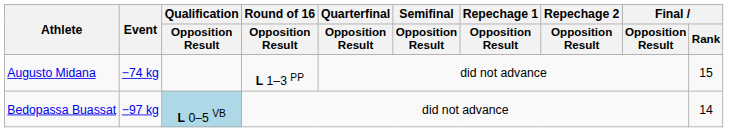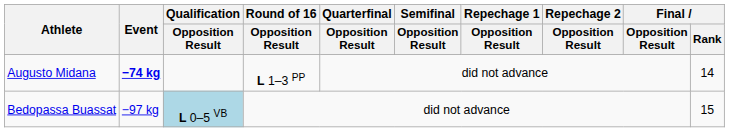 <table class="wikitable" style="font-size:90%">
 <tr>
 <th rowspan=2>Athlete</th>
 <th rowspan=2>Event</th>
 <th>Qualification</th>
 <th>Round of 16</th>
 <th>Quarterfinal</th>
 <th>Semifinal</th>
 <th>Repechage 1</th>
 <th>Repechage 2</th>
 <th colspan=2>Final / </th>
 </tr>
 <tr style="font-size: 95%">
 <th>Opposition<br>Result</th>
 <th>Opposition<br>Result</th>
 <th>Opposition<br>Result</th>
 <th>Opposition<br>Result</th>
 <th>Opposition<br>Result</th>
 <th>Opposition<br>Result</th>
 <th>Opposition<br>Result</th>
 <th>Rank</th>
 </tr>
 <tr align=center>
 <td align=left><a href='#'>Augusto Midana</a></td>
-<td align=left><a href='#'>−74 kg</a></td>
+<td align=left><strong><a href='#'>−74 kg</a></strong></td>
 <td></td>
 <td><br><strong>L</strong> 1–3 <sup>PP</sup></td>
 <td colspan=5>did not advance</td>
-<td>15</td>
+<td>14</td>
 </tr>
 <tr align=center>
 <td align=left><a href='#'>Bedopassa Buassat</a></td>
 <td align=left><a href='#'>−97 kg</a></td>
 <td style="background: lightblue;"><br><strong>L</strong> 0–5 <sup>VB</sup></td>
 <td colspan=6>did not advance</td>
-<td>14</td>
+<td>15</td>
 </tr>
 </table>
